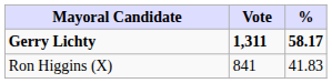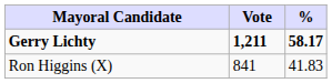 <table class="wikitable">
 <tr>
 <th style="background:#ddf; width:225px;">Mayoral Candidate</th>
 <th style="background:#ddf; width:50px;">Vote</th>
 <th style="background:#ddf; width:30px;">%</th>
 </tr>
 <tr>
 <td><strong>Gerry Lichty</strong></td>
-<td><strong>1,311</strong></td>
+<td><strong>1,211</strong></td>
 <td><strong>58.17</strong></td>
 </tr>
 <tr>
 <td>Ron Higgins (X)</td>
 <td>841</td>
 <td>41.83</td>
 </tr>
 </table>
